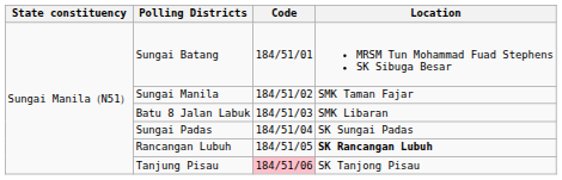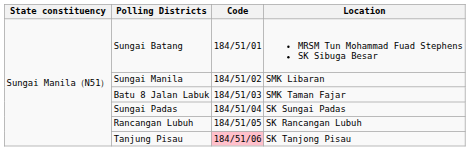 <table class="wikitable sortable mw-collapsible" style="white-space:nowrap;font-size:85%">
 <tr>
 <th>State constituency</th>
 <th>Polling Districts</th>
 <th>Code</th>
 <th>Location</th>
 </tr>
 <tr>
 <td rowspan="6">Sungai Manila（N51）</td>
 <td>Sungai Batang</td>
 <td>184/51/01</td>
 <td><br><ul><li>MRSM Tun Mohammad Fuad Stephens</li><li>SK Sibuga Besar</li></ul></td>
 </tr>
 <tr>
 <td>Sungai Manila</td>
 <td>184/51/02</td>
-<td>SMK Taman Fajar</td>
+<td>SMK Libaran</td>
 </tr>
 <tr>
 <td>Batu 8 Jalan Labuk</td>
 <td>184/51/03</td>
-<td>SMK Libaran</td>
+<td>SMK Taman Fajar</td>
 </tr>
 <tr>
 <td>Sungai Padas</td>
 <td>184/51/04</td>
 <td>SK Sungai Padas</td>
 </tr>
 <tr>
 <td>Rancangan Lubuh</td>
 <td>184/51/05</td>
-<td><strong>SK Rancangan Lubuh</strong></td>
+<td>SK Rancangan Lubuh</td>
 </tr>
 <tr>
 <td>Tanjung Pisau</td>
 <td style="background: pink;">184/51/06</td>
 <td>SK Tanjong Pisau</td>
 </tr>
 </table>
